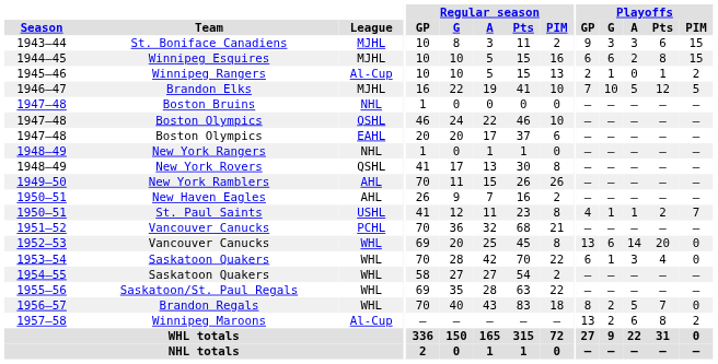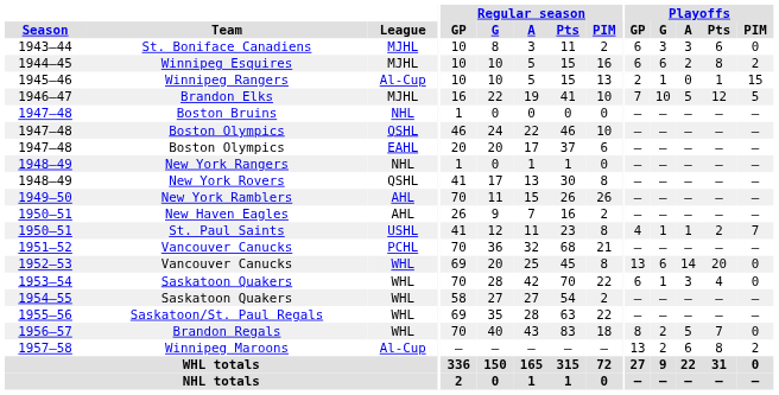 <table border="0" cellpadding="1" cellspacing="0" style="text-align:center; width:60em">
 <tr bgcolor="#e0e0e0">
 <th colspan="3" bgcolor="#ffffff"></th>
 <th rowspan="100" bgcolor="#ffffff"></th>
 <th colspan="5"><a href='#'>Regular season</a></th>
 <th rowspan="100" bgcolor="#ffffff"></th>
 <th colspan="5"><a href='#'>Playoffs</a></th>
 </tr>
 <tr bgcolor="#e0e0e0">
 <th><a href='#'>Season</a></th>
 <th>Team</th>
 <th>League</th>
 <th>GP</th>
 <th><a href='#'>G</a></th>
 <th><a href='#'>A</a></th>
 <th><a href='#'>Pts</a></th>
 <th><a href='#'>PIM</a></th>
 <th>GP</th>
 <th>G</th>
 <th>A</th>
 <th>Pts</th>
 <th>PIM</th>
 </tr>
 <tr>
 <td>1943–44</td>
 <td><a href='#'>St. Boniface Canadiens</a></td>
 <td><a href='#'>MJHL</a></td>
 <td>10</td>
 <td>8</td>
 <td>3</td>
 <td>11</td>
 <td>2</td>
-<td>9</td>
+<td>6</td>
 <td>3</td>
 <td>3</td>
 <td>6</td>
-<td>15</td>
+<td>0</td>
 </tr>
 <tr bgcolor="#f0f0f0">
 <td>1944–45</td>
 <td><a href='#'>Winnipeg Esquires</a></td>
 <td>MJHL</td>
 <td>10</td>
 <td>10</td>
 <td>5</td>
 <td>15</td>
 <td>16</td>
 <td>6</td>
 <td>6</td>
 <td>2</td>
 <td>8</td>
-<td>15</td>
+<td>2</td>
 </tr>
 <tr>
 <td>1945–46</td>
 <td><a href='#'>Winnipeg Rangers</a></td>
 <td><a href='#'>Al-Cup</a></td>
 <td>10</td>
 <td>10</td>
 <td>5</td>
 <td>15</td>
 <td>13</td>
 <td>2</td>
 <td>1</td>
 <td>0</td>
 <td>1</td>
-<td>2</td>
+<td>15</td>
 </tr>
 <tr bgcolor="#f0f0f0">
 <td>1946–47</td>
 <td><a href='#'>Brandon Elks</a></td>
 <td>MJHL</td>
 <td>16</td>
 <td>22</td>
 <td>19</td>
 <td>41</td>
 <td>10</td>
 <td>7</td>
 <td>10</td>
 <td>5</td>
 <td>12</td>
 <td>5</td>
 </tr>
 <tr>
 <td><a href='#'>1947–48</a></td>
 <td><a href='#'>Boston Bruins</a></td>
 <td><a href='#'>NHL</a></td>
 <td>1</td>
 <td>0</td>
 <td>0</td>
 <td>0</td>
 <td>0</td>
 <td>—</td>
 <td>—</td>
 <td>—</td>
 <td>—</td>
 <td>—</td>
 </tr>
 <tr bgcolor="#f0f0f0">
 <td>1947–48</td>
 <td><a href='#'>Boston Olympics</a></td>
 <td><a href='#'>QSHL</a></td>
 <td>46</td>
 <td>24</td>
 <td>22</td>
 <td>46</td>
 <td>10</td>
 <td>—</td>
 <td>—</td>
 <td>—</td>
 <td>—</td>
 <td>—</td>
 </tr>
 <tr>
 <td>1947–48</td>
 <td>Boston Olympics</td>
 <td><a href='#'>EAHL</a></td>
 <td>20</td>
 <td>20</td>
 <td>17</td>
 <td>37</td>
 <td>6</td>
 <td>—</td>
 <td>—</td>
 <td>—</td>
 <td>—</td>
 <td>—</td>
 </tr>
 <tr bgcolor="#f0f0f0">
 <td><a href='#'>1948–49</a></td>
 <td><a href='#'>New York Rangers</a></td>
 <td>NHL</td>
 <td>1</td>
 <td>0</td>
 <td>1</td>
 <td>1</td>
 <td>0</td>
 <td>—</td>
 <td>—</td>
 <td>—</td>
 <td>—</td>
 <td>—</td>
 </tr>
 <tr>
 <td>1948–49</td>
 <td><a href='#'>New York Rovers</a></td>
 <td>QSHL</td>
 <td>41</td>
 <td>17</td>
 <td>13</td>
 <td>30</td>
 <td>8</td>
 <td>—</td>
 <td>—</td>
 <td>—</td>
 <td>—</td>
 <td>—</td>
 </tr>
 <tr bgcolor="#f0f0f0">
 <td><a href='#'>1949–50</a></td>
 <td><a href='#'>New York Ramblers</a></td>
 <td><a href='#'>AHL</a></td>
 <td>70</td>
 <td>11</td>
 <td>15</td>
 <td>26</td>
 <td>26</td>
 <td>—</td>
 <td>—</td>
 <td>—</td>
 <td>—</td>
 <td>—</td>
 </tr>
 <tr>
 <td><a href='#'>1950–51</a></td>
 <td><a href='#'>New Haven Eagles</a></td>
 <td>AHL</td>
 <td>26</td>
 <td>9</td>
 <td>7</td>
 <td>16</td>
 <td>2</td>
 <td>—</td>
 <td>—</td>
 <td>—</td>
 <td>—</td>
 <td>—</td>
 </tr>
 <tr bgcolor="#f0f0f0">
 <td><a href='#'>1950–51</a></td>
 <td><a href='#'>St. Paul Saints</a></td>
 <td><a href='#'>USHL</a></td>
 <td>41</td>
 <td>12</td>
 <td>11</td>
 <td>23</td>
 <td>8</td>
 <td>4</td>
 <td>1</td>
 <td>1</td>
 <td>2</td>
 <td>7</td>
 </tr>
 <tr>
 <td><a href='#'>1951–52</a></td>
 <td><a href='#'>Vancouver Canucks</a></td>
 <td><a href='#'>PCHL</a></td>
 <td>70</td>
 <td>36</td>
 <td>32</td>
 <td>68</td>
 <td>21</td>
 <td>—</td>
 <td>—</td>
 <td>—</td>
 <td>—</td>
 <td>—</td>
 </tr>
 <tr bgcolor="#f0f0f0">
 <td><a href='#'>1952–53</a></td>
 <td>Vancouver Canucks</td>
 <td><a href='#'>WHL</a></td>
 <td>69</td>
 <td>20</td>
 <td>25</td>
 <td>45</td>
 <td>8</td>
 <td>13</td>
 <td>6</td>
 <td>14</td>
 <td>20</td>
 <td>0</td>
 </tr>
 <tr>
 <td><a href='#'>1953–54</a></td>
 <td><a href='#'>Saskatoon Quakers</a></td>
 <td>WHL</td>
 <td>70</td>
 <td>28</td>
 <td>42</td>
 <td>70</td>
 <td>22</td>
 <td>6</td>
 <td>1</td>
 <td>3</td>
 <td>4</td>
 <td>0</td>
 </tr>
 <tr bgcolor="#f0f0f0">
 <td><a href='#'>1954–55</a></td>
 <td>Saskatoon Quakers</td>
 <td>WHL</td>
 <td>58</td>
 <td>27</td>
 <td>27</td>
 <td>54</td>
 <td>2</td>
 <td>—</td>
 <td>—</td>
 <td>—</td>
 <td>—</td>
 <td>—</td>
 </tr>
 <tr>
 <td><a href='#'>1955–56</a></td>
 <td><a href='#'>Saskatoon/St. Paul Regals</a></td>
 <td>WHL</td>
 <td>69</td>
 <td>35</td>
 <td>28</td>
 <td>63</td>
 <td>22</td>
 <td>—</td>
 <td>—</td>
 <td>—</td>
 <td>—</td>
 <td>—</td>
 </tr>
 <tr bgcolor="#f0f0f0">
 <td><a href='#'>1956–57</a></td>
 <td><a href='#'>Brandon Regals</a></td>
 <td>WHL</td>
 <td>70</td>
 <td>40</td>
 <td>43</td>
 <td>83</td>
 <td>18</td>
 <td>8</td>
 <td>2</td>
 <td>5</td>
 <td>7</td>
 <td>0</td>
 </tr>
 <tr>
 <td><a href='#'>1957–58</a></td>
 <td><a href='#'>Winnipeg Maroons</a></td>
 <td><a href='#'>Al-Cup</a></td>
 <td>—</td>
 <td>—</td>
 <td>—</td>
 <td>—</td>
 <td>—</td>
 <td>13</td>
 <td>2</td>
 <td>6</td>
 <td>8</td>
 <td>2</td>
 </tr>
 <tr bgcolor="#e0e0e0">
 <th colspan="3">WHL totals</th>
 <th>336</th>
 <th>150</th>
 <th>165</th>
 <th>315</th>
 <th>72</th>
 <th>27</th>
 <th>9</th>
 <th>22</th>
 <th>31</th>
 <th>0</th>
 </tr>
 <tr bgcolor="#e0e0e0">
 <th colspan="3">NHL totals</th>
 <th>2</th>
 <th>0</th>
 <th>1</th>
 <th>1</th>
 <th>0</th>
 <th>—</th>
 <th>—</th>
 <th>—</th>
 <th>—</th>
 <th>—</th>
 </tr>
 </table>
